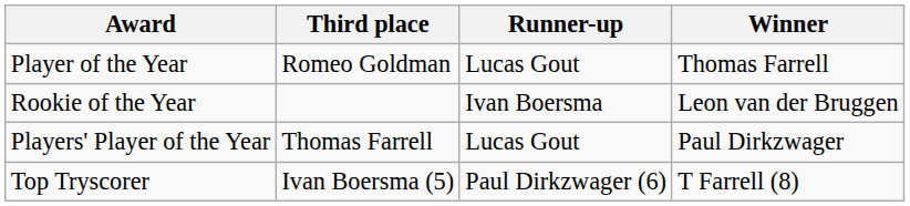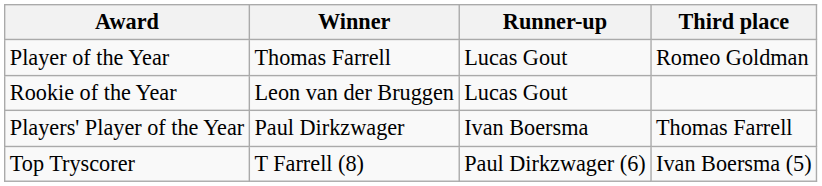 <table class="wikitable">
 <tr>
 <th>Award</th>
+<th>Winner</th>
+<th>Runner-up</th>
 <th>Third place</th>
-<th>Runner-up</th>
-<th>Winner</th>
 </tr>
 <tr>
 <td>Player of the Year</td>
+<td> Thomas Farrell</td>
+<td> Lucas Gout</td>
 <td> Romeo Goldman</td>
+</tr>
+<tr>
+<td>Rookie of the Year</td>
+<td> Leon van der Bruggen</td>
 <td> Lucas Gout</td>
+<td></td>
+</tr>
+<tr>
+<td>Players' Player of the Year</td>
+<td> Paul Dirkzwager</td>
+<td> Ivan Boersma</td>
 <td> Thomas Farrell</td>
 </tr>
 <tr>
-<td>Rookie of the Year</td>
-<td></td>
-<td> Ivan Boersma</td>
-<td> Leon van der Bruggen</td>
-</tr>
-<tr>
-<td>Players' Player of the Year</td>
-<td> Thomas Farrell</td>
-<td> Lucas Gout</td>
-<td> Paul Dirkzwager</td>
-</tr>
-<tr>
 <td>Top Tryscorer</td>
+<td> T Farrell (8)</td>
+<td> Paul Dirkzwager (6)</td>
 <td> Ivan Boersma (5)</td>
-<td> Paul Dirkzwager (6)</td>
-<td> T Farrell (8)</td>
 </tr>
 </table>
